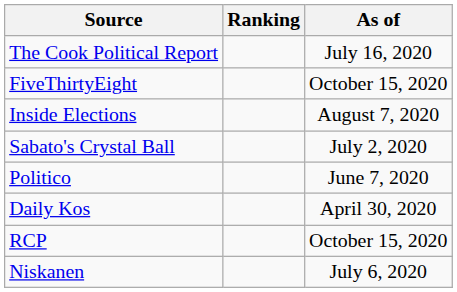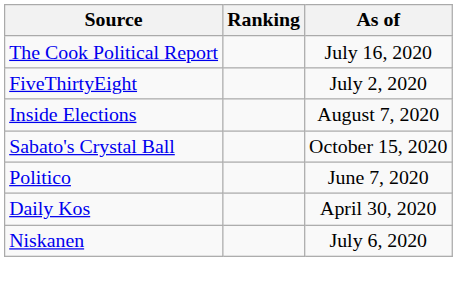 <table class="wikitable" style="text-align:center">
 <tr>
 <th>Source</th>
 <th>Ranking</th>
 <th>As of</th>
 </tr>
 <tr>
 <td align=left><a href='#'>The Cook Political Report</a></td>
 <td></td>
 <td>July 16, 2020</td>
 </tr>
 <tr>
 <td align=left><a href='#'>FiveThirtyEight</a></td>
 <td></td>
-<td>October 15, 2020</td>
+<td>July 2, 2020</td>
 </tr>
 <tr>
 <td align=left><a href='#'>Inside Elections</a></td>
 <td></td>
 <td>August 7, 2020</td>
 </tr>
 <tr>
 <td align=left><a href='#'>Sabato's Crystal Ball</a></td>
 <td></td>
-<td>July 2, 2020</td>
+<td>October 15, 2020</td>
 </tr>
 <tr>
 <td align="left"><a href='#'>Politico</a></td>
 <td></td>
 <td>June 7, 2020</td>
 </tr>
 <tr>
 <td align="left"><a href='#'>Daily Kos</a></td>
 <td></td>
 <td>April 30, 2020</td>
 </tr>
 <tr>
-<td align="left"><a href='#'>RCP</a></td>
-<td></td>
-<td>October 15, 2020</td>
-</tr>
-<tr>
 <td align="left"><a href='#'>Niskanen</a></td>
 <td></td>
 <td>July 6, 2020</td>
 </tr>
 </table>
